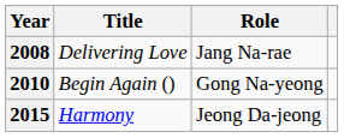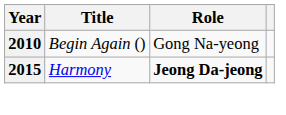 <table class="wikitable plainrowheaders">
 <tr>
 <th scope="col">Year</th>
 <th scope="col">Title</th>
 <th scope="col">Role</th>
 <th></th>
-</tr>
-<tr>
-<th scope="row">2008</th>
-<td><em>Delivering Love</em> </td>
-<td>Jang Na-rae</td>
-<td></td>
 </tr>
 <tr>
 <th scope="row">2010</th>
 <td><em>Begin Again</em> ()</td>
 <td>Gong Na-yeong</td>
 <td></td>
 </tr>
 <tr>
 <th scope="row">2015</th>
 <td><em><a href='#'>Harmony</a></em></td>
-<td>Jeong Da-jeong</td>
+<td><strong>Jeong Da-jeong</strong></td>
 <td></td>
 </tr>
 </table>
